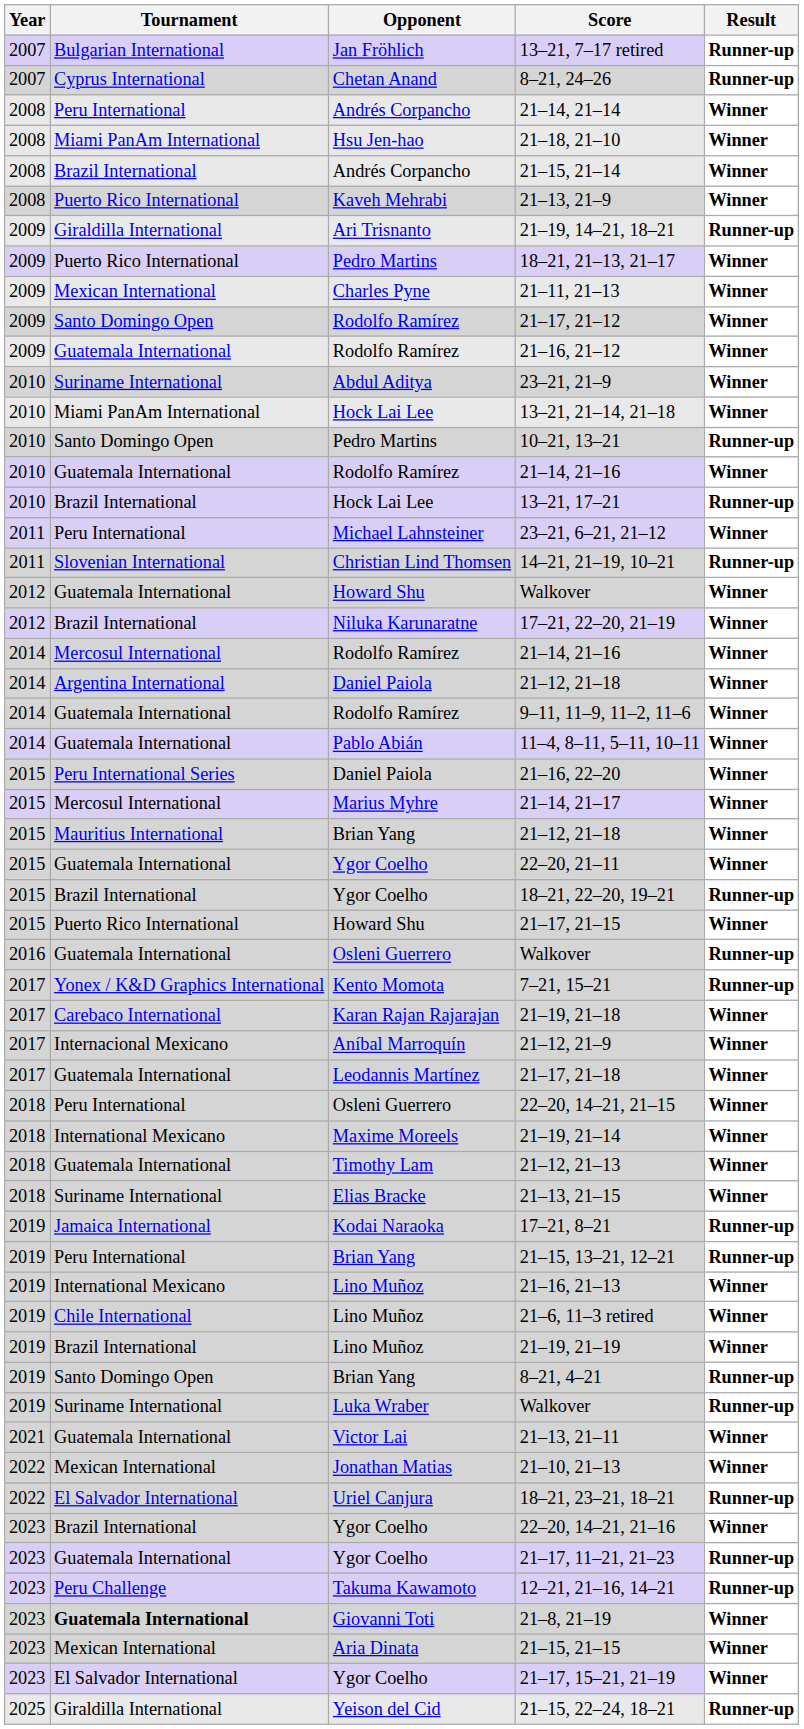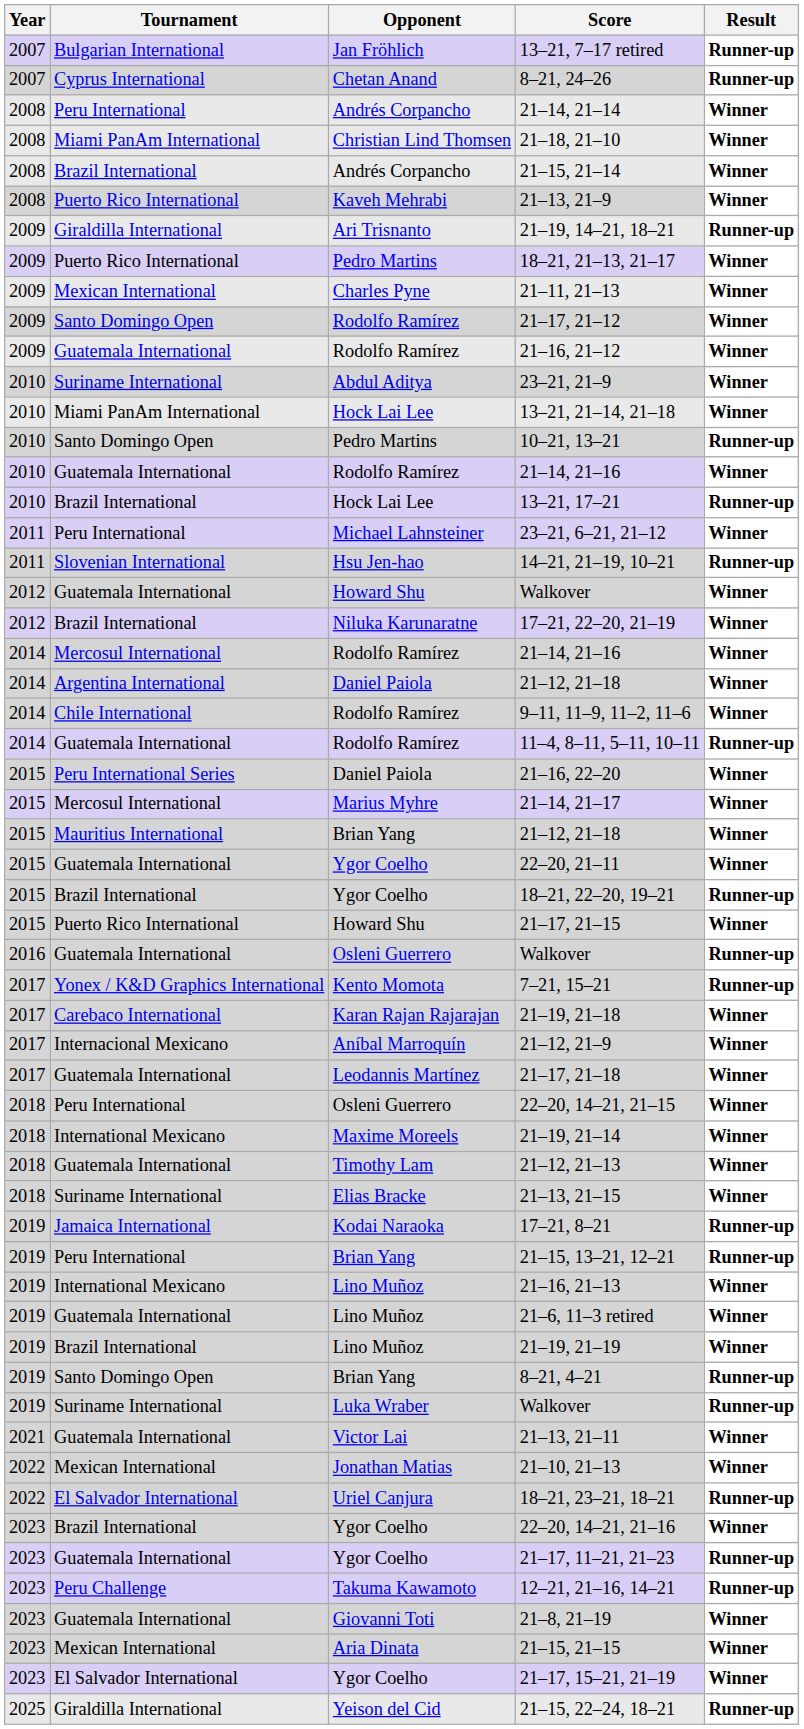 <table class="sortable wikitable" style="font-size: 90%;">
 <tr>
 <th>Year</th>
 <th>Tournament</th>
 <th>Opponent</th>
 <th>Score</th>
 <th>Result</th>
 </tr>
 <tr style="background:#D8CEF6">
 <td align="center">2007</td>
 <td align="left"><a href='#'>Bulgarian International</a></td>
 <td align="left"> <a href='#'>Jan Fröhlich</a></td>
 <td align="left">13–21, 7–17 retired</td>
 <td style="text-align:left; background:white"> <strong>Runner-up</strong></td>
 </tr>
 <tr style="background:#D5D5D5">
 <td align="center">2007</td>
 <td align="left"><a href='#'>Cyprus International</a></td>
 <td align="left"> <a href='#'>Chetan Anand</a></td>
 <td align="left">8–21, 24–26</td>
 <td style="text-align:left; background:white"> <strong>Runner-up</strong></td>
 </tr>
 <tr style="background:#E9E9E9">
 <td align="center">2008</td>
 <td align="left"><a href='#'>Peru International</a></td>
 <td align="left"> <a href='#'>Andrés Corpancho</a></td>
 <td align="left">21–14, 21–14</td>
 <td style="text-align:left; background:white"> <strong>Winner</strong></td>
 </tr>
 <tr style="background:#E9E9E9">
 <td align="center">2008</td>
 <td align="left"><a href='#'>Miami PanAm International</a></td>
-<td align="left"> <a href='#'>Hsu Jen-hao</a></td>
+<td align="left"> <a href='#'>Christian Lind Thomsen</a></td>
 <td align="left">21–18, 21–10</td>
 <td style="text-align:left; background:white"> <strong>Winner</strong></td>
 </tr>
 <tr style="background:#E9E9E9">
 <td align="center">2008</td>
 <td align="left"><a href='#'>Brazil International</a></td>
 <td align="left"> Andrés Corpancho</td>
 <td align="left">21–15, 21–14</td>
 <td style="text-align:left; background:white"> <strong>Winner</strong></td>
 </tr>
 <tr style="background:#D5D5D5">
 <td align="center">2008</td>
 <td align="left"><a href='#'>Puerto Rico International</a></td>
 <td align="left"> <a href='#'>Kaveh Mehrabi</a></td>
 <td align="left">21–13, 21–9</td>
 <td style="text-align:left; background:white"> <strong>Winner</strong></td>
 </tr>
 <tr style="background:#E9E9E9">
 <td align="center">2009</td>
 <td align="left"><a href='#'>Giraldilla International</a></td>
 <td align="left"> <a href='#'>Ari Trisnanto</a></td>
 <td align="left">21–19, 14–21, 18–21</td>
 <td style="text-align:left; background:white"> <strong>Runner-up</strong></td>
 </tr>
 <tr style="background:#D8CEF6">
 <td align="center">2009</td>
 <td align="left">Puerto Rico International</td>
 <td align="left"> <a href='#'>Pedro Martins</a></td>
 <td align="left">18–21, 21–13, 21–17</td>
 <td style="text-align:left; background:white"> <strong>Winner</strong></td>
 </tr>
 <tr style="background:#E9E9E9">
 <td align="center">2009</td>
 <td align="left"><a href='#'>Mexican International</a></td>
 <td align="left"> <a href='#'>Charles Pyne</a></td>
 <td align="left">21–11, 21–13</td>
 <td style="text-align:left; background:white"> <strong>Winner</strong></td>
 </tr>
 <tr style="background:#D5D5D5">
 <td align="center">2009</td>
 <td align="left"><a href='#'>Santo Domingo Open</a></td>
 <td align="left"> <a href='#'>Rodolfo Ramírez</a></td>
 <td align="left">21–17, 21–12</td>
 <td style="text-align:left; background:white"> <strong>Winner</strong></td>
 </tr>
 <tr style="background:#E9E9E9">
 <td align="center">2009</td>
 <td align="left"><a href='#'>Guatemala International</a></td>
 <td align="left"> Rodolfo Ramírez</td>
 <td align="left">21–16, 21–12</td>
 <td style="text-align:left; background:white"> <strong>Winner</strong></td>
 </tr>
 <tr style="background:#D5D5D5">
 <td align="center">2010</td>
 <td align="left"><a href='#'>Suriname International</a></td>
 <td align="left"> <a href='#'>Abdul Aditya</a></td>
 <td align="left">23–21, 21–9</td>
 <td style="text-align:left; background:white"> <strong>Winner</strong></td>
 </tr>
 <tr style="background:#E9E9E9">
 <td align="center">2010</td>
 <td align="left">Miami PanAm International</td>
 <td align="left"> <a href='#'>Hock Lai Lee</a></td>
 <td align="left">13–21, 21–14, 21–18</td>
 <td style="text-align:left; background:white"> <strong>Winner</strong></td>
 </tr>
 <tr style="background:#D5D5D5">
 <td align="center">2010</td>
 <td align="left">Santo Domingo Open</td>
 <td align="left"> Pedro Martins</td>
 <td align="left">10–21, 13–21</td>
 <td style="text-align:left; background:white"> <strong>Runner-up</strong></td>
 </tr>
 <tr style="background:#D8CEF6">
 <td align="center">2010</td>
 <td align="left">Guatemala International</td>
 <td align="left"> Rodolfo Ramírez</td>
 <td align="left">21–14, 21–16</td>
 <td style="text-align:left; background:white"> <strong>Winner</strong></td>
 </tr>
 <tr style="background:#D8CEF6">
 <td align="center">2010</td>
 <td align="left">Brazil International</td>
 <td align="left"> Hock Lai Lee</td>
 <td align="left">13–21, 17–21</td>
 <td style="text-align:left; background:white"> <strong>Runner-up</strong></td>
 </tr>
 <tr style="background:#D8CEF6">
 <td align="center">2011</td>
 <td align="left">Peru International</td>
 <td align="left"> <a href='#'>Michael Lahnsteiner</a></td>
 <td align="left">23–21, 6–21, 21–12</td>
 <td style="text-align:left; background:white"> <strong>Winner</strong></td>
 </tr>
 <tr style="background:#D5D5D5">
 <td align="center">2011</td>
 <td align="left"><a href='#'>Slovenian International</a></td>
-<td align="left"> <a href='#'>Christian Lind Thomsen</a></td>
+<td align="left"> <a href='#'>Hsu Jen-hao</a></td>
 <td align="left">14–21, 21–19, 10–21</td>
 <td style="text-align:left; background:white"> <strong>Runner-up</strong></td>
 </tr>
 <tr style="background:#D5D5D5">
 <td align="center">2012</td>
 <td align="left">Guatemala International</td>
 <td align="left"> <a href='#'>Howard Shu</a></td>
 <td align="left">Walkover</td>
 <td style="text-align:left; background:white"> <strong>Winner</strong></td>
 </tr>
 <tr style="background:#D8CEF6">
 <td align="center">2012</td>
 <td align="left">Brazil International</td>
 <td align="left"> <a href='#'>Niluka Karunaratne</a></td>
 <td align="left">17–21, 22–20, 21–19</td>
 <td style="text-align:left; background:white"> <strong>Winner</strong></td>
 </tr>
 <tr style="background:#D5D5D5">
 <td align="center">2014</td>
 <td align="left"><a href='#'>Mercosul International</a></td>
 <td align="left"> Rodolfo Ramírez</td>
 <td align="left">21–14, 21–16</td>
 <td style="text-align:left; background:white"> <strong>Winner</strong></td>
 </tr>
 <tr style="background:#D5D5D5">
 <td align="center">2014</td>
 <td align="left"><a href='#'>Argentina International</a></td>
 <td align="left"> <a href='#'>Daniel Paiola</a></td>
 <td align="left">21–12, 21–18</td>
 <td style="text-align:left; background:white"> <strong>Winner</strong></td>
 </tr>
 <tr style="background:#D5D5D5">
 <td align="center">2014</td>
-<td align="left">Guatemala International</td>
+<td align="left"><a href='#'>Chile International</a></td>
 <td align="left"> Rodolfo Ramírez</td>
 <td align="left">9–11, 11–9, 11–2, 11–6</td>
 <td style="text-align:left; background:white"> <strong>Winner</strong></td>
 </tr>
 <tr style="background:#D8CEF6">
 <td align="center">2014</td>
 <td align="left">Guatemala International</td>
-<td align="left"> <a href='#'>Pablo Abián</a></td>
+<td align="left"> Rodolfo Ramírez</td>
 <td align="left">11–4, 8–11, 5–11, 10–11</td>
-<td style="text-align:left; background:white"> <strong>Winner</strong></td>
+<td style="text-align:left; background:white"> <strong>Runner-up</strong></td>
 </tr>
 <tr style="background:#D5D5D5">
 <td align="center">2015</td>
 <td align="left"><a href='#'>Peru International Series</a></td>
 <td align="left"> Daniel Paiola</td>
 <td align="left">21–16, 22–20</td>
 <td style="text-align:left; background:white"> <strong>Winner</strong></td>
 </tr>
 <tr style="background:#D8CEF6">
 <td align="center">2015</td>
 <td align="left">Mercosul International</td>
 <td align="left"> <a href='#'>Marius Myhre</a></td>
 <td align="left">21–14, 21–17</td>
 <td style="text-align:left; background:white"> <strong>Winner</strong></td>
 </tr>
 <tr style="background:#D5D5D5">
 <td align="center">2015</td>
 <td align="left"><a href='#'>Mauritius International</a></td>
 <td align="left"> Brian Yang</td>
 <td align="left">21–12, 21–18</td>
 <td style="text-align:left; background:white"> <strong>Winner</strong></td>
 </tr>
 <tr style="background:#D5D5D5">
 <td align="center">2015</td>
 <td align="left">Guatemala International</td>
 <td align="left"> <a href='#'>Ygor Coelho</a></td>
 <td align="left">22–20, 21–11</td>
 <td style="text-align:left; background:white"> <strong>Winner</strong></td>
 </tr>
 <tr style="background:#D5D5D5">
 <td align="center">2015</td>
 <td align="left">Brazil International</td>
 <td align="left"> Ygor Coelho</td>
 <td align="left">18–21, 22–20, 19–21</td>
 <td style="text-align:left; background:white"> <strong>Runner-up</strong></td>
 </tr>
 <tr style="background:#D5D5D5">
 <td align="center">2015</td>
 <td align="left">Puerto Rico International</td>
 <td align="left"> Howard Shu</td>
 <td align="left">21–17, 21–15</td>
 <td style="text-align:left; background:white"> <strong>Winner</strong></td>
 </tr>
 <tr style="background:#D5D5D5">
 <td align="center">2016</td>
 <td align="left">Guatemala International</td>
 <td align="left"> <a href='#'>Osleni Guerrero</a></td>
 <td align="left">Walkover</td>
 <td style="text-align:left; background:white"> <strong>Runner-up</strong></td>
 </tr>
 <tr style="background:#D5D5D5">
 <td align="center">2017</td>
 <td align="left"><a href='#'>Yonex / K&D Graphics International</a></td>
 <td align="left"> <a href='#'>Kento Momota</a></td>
 <td align="left">7–21, 15–21</td>
 <td style="text-align:left; background:white"> <strong>Runner-up</strong></td>
 </tr>
 <tr style="background:#D5D5D5">
 <td align="center">2017</td>
 <td align="left"><a href='#'>Carebaco International</a></td>
 <td align="left"> <a href='#'>Karan Rajan Rajarajan</a></td>
 <td align="left">21–19, 21–18</td>
 <td style="text-align:left; background:white"> <strong>Winner</strong></td>
 </tr>
 <tr style="background:#D5D5D5">
 <td align="center">2017</td>
 <td align="left">Internacional Mexicano</td>
 <td align="left"> <a href='#'>Aníbal Marroquín</a></td>
 <td align="left">21–12, 21–9</td>
 <td style="text-align:left; background:white"> <strong>Winner</strong></td>
 </tr>
 <tr style="background:#D5D5D5">
 <td align="center">2017</td>
 <td align="left">Guatemala International</td>
 <td align="left"> <a href='#'>Leodannis Martínez</a></td>
 <td align="left">21–17, 21–18</td>
 <td style="text-align:left; background:white"> <strong>Winner</strong></td>
 </tr>
 <tr style="background:#D5D5D5">
 <td align="center">2018</td>
 <td align="left">Peru International</td>
 <td align="left"> Osleni Guerrero</td>
 <td align="left">22–20, 14–21, 21–15</td>
 <td style="text-align:left; background:white"> <strong>Winner</strong></td>
 </tr>
 <tr style="background:#D5D5D5">
 <td align="center">2018</td>
 <td align="left">International Mexicano</td>
 <td align="left"> <a href='#'>Maxime Moreels</a></td>
 <td align="left">21–19, 21–14</td>
 <td style="text-align:left; background:white"> <strong>Winner</strong></td>
 </tr>
 <tr style="background:#D5D5D5">
 <td align="center">2018</td>
 <td align="left">Guatemala International</td>
 <td align="left"> <a href='#'>Timothy Lam</a></td>
 <td align="left">21–12, 21–13</td>
 <td style="text-align:left; background:white"> <strong>Winner</strong></td>
 </tr>
 <tr style="background:#D5D5D5">
 <td align="center">2018</td>
 <td align="left">Suriname International</td>
 <td align="left"> <a href='#'>Elias Bracke</a></td>
 <td align="left">21–13, 21–15</td>
 <td style="text-align:left; background:white"> <strong>Winner</strong></td>
 </tr>
 <tr style="background:#D5D5D5">
 <td align="center">2019</td>
 <td align="left"><a href='#'>Jamaica International</a></td>
 <td align="left"> <a href='#'>Kodai Naraoka</a></td>
 <td align="left">17–21, 8–21</td>
 <td style="text-align:left; background:white"> <strong>Runner-up</strong></td>
 </tr>
 <tr style="background:#D5D5D5">
 <td align="center">2019</td>
 <td align="left">Peru International</td>
 <td align="left"> <a href='#'>Brian Yang</a></td>
 <td align="left">21–15, 13–21, 12–21</td>
 <td style="text-align:left; background:white"> <strong>Runner-up</strong></td>
 </tr>
 <tr style="background:#D5D5D5">
 <td align="center">2019</td>
 <td align="left">International Mexicano</td>
 <td align="left"> <a href='#'>Lino Muñoz</a></td>
 <td align="left">21–16, 21–13</td>
 <td style="text-align:left; background:white"> <strong>Winner</strong></td>
 </tr>
 <tr style="background:#D5D5D5">
 <td align="center">2019</td>
-<td align="left"><a href='#'>Chile International</a></td>
+<td align="left">Guatemala International</td>
 <td align="left"> Lino Muñoz</td>
 <td align="left">21–6, 11–3 retired</td>
 <td style="text-align:left; background:white"> <strong>Winner</strong></td>
 </tr>
 <tr style="background:#D5D5D5">
 <td align="center">2019</td>
 <td align="left">Brazil International</td>
 <td align="left"> Lino Muñoz</td>
 <td align="left">21–19, 21–19</td>
 <td style="text-align:left; background:white"> <strong>Winner</strong></td>
 </tr>
 <tr style="background:#D5D5D5">
 <td align="center">2019</td>
 <td align="left">Santo Domingo Open</td>
 <td align="left"> Brian Yang</td>
 <td align="left">8–21, 4–21</td>
 <td style="text-align:left; background:white"> <strong>Runner-up</strong></td>
 </tr>
 <tr style="background:#D5D5D5">
 <td align="center">2019</td>
 <td align="left">Suriname International</td>
 <td align="left"> <a href='#'>Luka Wraber</a></td>
 <td align="left">Walkover</td>
 <td style="text-align:left; background:white"> <strong>Runner-up</strong></td>
 </tr>
 <tr style="background:#D5D5D5">
 <td align="center">2021</td>
 <td align="left">Guatemala International</td>
 <td align="left"> <a href='#'>Victor Lai</a></td>
 <td align="left">21–13, 21–11</td>
 <td style="text-align:left; background:white"> <strong>Winner</strong></td>
 </tr>
 <tr style="background:#D5D5D5">
 <td align="center">2022</td>
 <td align="left">Mexican International</td>
 <td align="left"> <a href='#'>Jonathan Matias</a></td>
 <td align="left">21–10, 21–13</td>
 <td style="text-align:left; background:white"> <strong>Winner</strong></td>
 </tr>
 <tr style="background:#D5D5D5">
 <td align="center">2022</td>
 <td align="left"><a href='#'>El Salvador International</a></td>
 <td align="left"> <a href='#'>Uriel Canjura</a></td>
 <td align="left">18–21, 23–21, 18–21</td>
 <td style="text-align:left; background:white"> <strong>Runner-up</strong></td>
 </tr>
 <tr style="background:#D5D5D5">
 <td align="center">2023</td>
 <td align="left">Brazil International</td>
 <td align="left"> Ygor Coelho</td>
 <td align="left">22–20, 14–21, 21–16</td>
 <td style="text-align:left; background:white"> <strong>Winner</strong></td>
 </tr>
 <tr style="background:#D8CEF6">
 <td align="center">2023</td>
 <td align="left">Guatemala International</td>
 <td align="left"> Ygor Coelho</td>
 <td align="left">21–17, 11–21, 21–23</td>
 <td style="text-align:left; background:white"> <strong>Runner-up</strong></td>
 </tr>
 <tr style="background:#D8CEF6">
 <td align="center">2023</td>
 <td align="left"><a href='#'>Peru Challenge</a></td>
 <td align="left"> <a href='#'>Takuma Kawamoto</a></td>
 <td align="left">12–21, 21–16, 14–21</td>
 <td style="text-align:left; background:white"> <strong>Runner-up</strong></td>
 </tr>
 <tr style="background:#D5D5D5">
 <td align="center">2023</td>
-<td align="left"><strong>Guatemala International</strong></td>
+<td align="left">Guatemala International</td>
 <td align="left"> <a href='#'>Giovanni Toti</a></td>
 <td align="left">21–8, 21–19</td>
 <td style="text-align:left; background:white"> <strong>Winner</strong></td>
 </tr>
 <tr style="background:#D5D5D5">
 <td align="center">2023</td>
 <td align="left">Mexican International</td>
 <td align="left"> <a href='#'>Aria Dinata</a></td>
 <td align="left">21–15, 21–15</td>
 <td style="text-align:left; background:white"> <strong>Winner</strong></td>
 </tr>
 <tr style="background:#D8CEF6">
 <td align="center">2023</td>
 <td align="left">El Salvador International</td>
 <td align="left"> Ygor Coelho</td>
 <td align="left">21–17, 15–21, 21–19</td>
 <td style="text-align:left; background:white"> <strong>Winner</strong></td>
 </tr>
 <tr style="background:#E9E9E9">
 <td align="center">2025</td>
 <td align="left">Giraldilla International</td>
 <td align="left"> <a href='#'>Yeison del Cid</a></td>
 <td align="left">21–15, 22–24, 18–21</td>
 <td style="text-align:left; background:white"> <strong>Runner-up</strong></td>
 </tr>
 </table>
